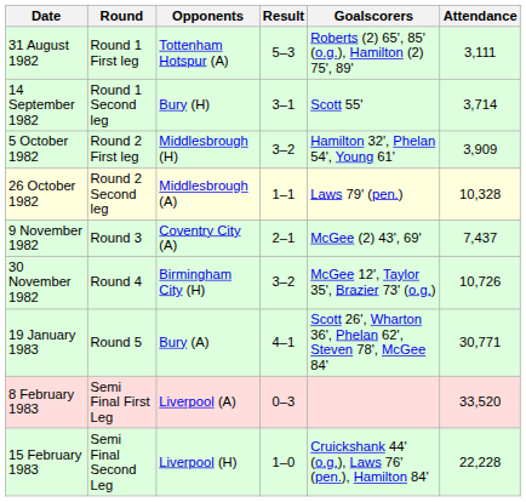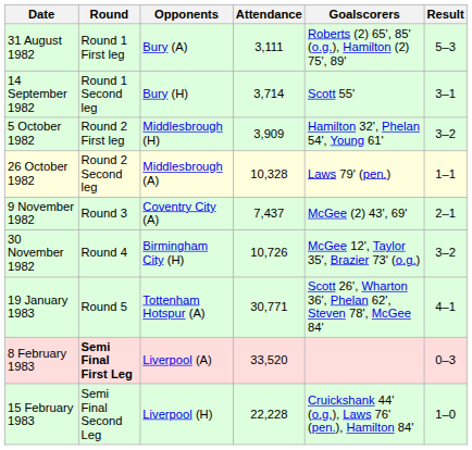 <table class="wikitable">
 <tr>
 <th>Date</th>
 <th>Round</th>
 <th>Opponents</th>
+<th>Attendance</th>
+<th>Goalscorers</th>
 <th>Result</th>
-<th>Goalscorers</th>
-<th>Attendance</th>
 </tr>
 <tr bgcolor="#ddffdd">
 <td>31 August 1982</td>
 <td>Round 1 First leg</td>
-<td><a href='#'>Tottenham Hotspur</a> (A)</td>
+<td><a href='#'>Bury</a> (A)</td>
+<td align="center">3,111</td>
+<td><a href='#'>Roberts</a> (2) 65', 85' (<a href='#'>o.g.</a>), <a href='#'>Hamilton</a> (2) 75', 89'</td>
 <td align="center">5–3</td>
-<td><a href='#'>Roberts</a> (2) 65', 85' (<a href='#'>o.g.</a>), <a href='#'>Hamilton</a> (2) 75', 89'</td>
-<td align="center">3,111</td>
 </tr>
 <tr bgcolor="#ddffdd">
 <td>14 September 1982</td>
 <td>Round 1 Second leg</td>
 <td><a href='#'>Bury</a> (H)</td>
+<td align="center">3,714</td>
+<td><a href='#'>Scott</a> 55'</td>
 <td align="center">3–1</td>
-<td><a href='#'>Scott</a> 55'</td>
-<td align="center">3,714</td>
 </tr>
 <tr bgcolor="#ddffdd">
 <td>5 October 1982</td>
 <td>Round 2 First leg</td>
 <td><a href='#'>Middlesbrough</a> (H)</td>
+<td align="center">3,909</td>
+<td><a href='#'>Hamilton</a> 32', <a href='#'>Phelan</a> 54', <a href='#'>Young</a> 61'</td>
 <td align="center">3–2</td>
-<td><a href='#'>Hamilton</a> 32', <a href='#'>Phelan</a> 54', <a href='#'>Young</a> 61'</td>
-<td align="center">3,909</td>
 </tr>
 <tr bgcolor="#ffffdd">
 <td>26 October 1982</td>
 <td>Round 2 Second leg</td>
 <td><a href='#'>Middlesbrough</a> (A)</td>
+<td align="center">10,328</td>
+<td><a href='#'>Laws</a> 79' (<a href='#'>pen.</a>)</td>
 <td align="center">1–1</td>
-<td><a href='#'>Laws</a> 79' (<a href='#'>pen.</a>)</td>
-<td align="center">10,328</td>
 </tr>
 <tr bgcolor="#ddffdd">
 <td>9 November 1982</td>
 <td>Round 3</td>
 <td><a href='#'>Coventry City</a> (A)</td>
+<td align="center">7,437</td>
+<td><a href='#'>McGee</a> (2) 43', 69'</td>
 <td align="center">2–1</td>
-<td><a href='#'>McGee</a> (2) 43', 69'</td>
-<td align="center">7,437</td>
 </tr>
 <tr bgcolor="#ddffdd">
 <td>30 November 1982</td>
 <td>Round 4</td>
 <td><a href='#'>Birmingham City</a> (H)</td>
+<td align="center">10,726</td>
+<td><a href='#'>McGee</a> 12', <a href='#'>Taylor</a> 35', <a href='#'>Brazier</a> 73' (<a href='#'>o.g.</a>)</td>
 <td align="center">3–2</td>
-<td><a href='#'>McGee</a> 12', <a href='#'>Taylor</a> 35', <a href='#'>Brazier</a> 73' (<a href='#'>o.g.</a>)</td>
-<td align="center">10,726</td>
 </tr>
 <tr bgcolor="#ddffdd">
 <td>19 January 1983</td>
 <td>Round 5</td>
-<td><a href='#'>Bury</a> (A)</td>
+<td><a href='#'>Tottenham Hotspur</a> (A)</td>
+<td align="center">30,771</td>
+<td><a href='#'>Scott</a> 26', <a href='#'>Wharton</a> 36', <a href='#'>Phelan</a> 62', <a href='#'>Steven</a> 78', <a href='#'>McGee</a> 84'</td>
 <td align="center">4–1</td>
-<td><a href='#'>Scott</a> 26', <a href='#'>Wharton</a> 36', <a href='#'>Phelan</a> 62', <a href='#'>Steven</a> 78', <a href='#'>McGee</a> 84'</td>
-<td align="center">30,771</td>
 </tr>
 <tr bgcolor="#ffdddd">
 <td>8 February 1983</td>
-<td>Semi Final First Leg</td>
+<td><strong>Semi Final First Leg</strong></td>
 <td><a href='#'>Liverpool</a> (A)</td>
+<td align="center">33,520</td>
+<td></td>
 <td align="center">0–3</td>
-<td></td>
-<td align="center">33,520</td>
 </tr>
 <tr bgcolor="#ddffdd">
 <td>15 February 1983</td>
 <td>Semi Final Second Leg</td>
 <td><a href='#'>Liverpool</a> (H)</td>
+<td align="center">22,228</td>
+<td><a href='#'>Cruickshank</a> 44' (<a href='#'>o.g.</a>), <a href='#'>Laws</a> 76' (<a href='#'>pen.</a>), <a href='#'>Hamilton</a> 84'</td>
 <td align="center">1–0</td>
-<td><a href='#'>Cruickshank</a> 44' (<a href='#'>o.g.</a>), <a href='#'>Laws</a> 76' (<a href='#'>pen.</a>), <a href='#'>Hamilton</a> 84'</td>
-<td align="center">22,228</td>
 </tr>
 </table>
